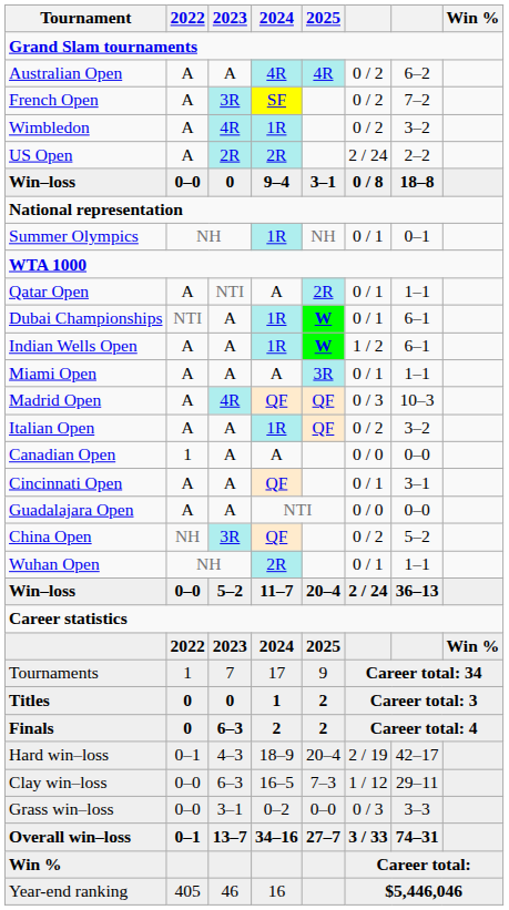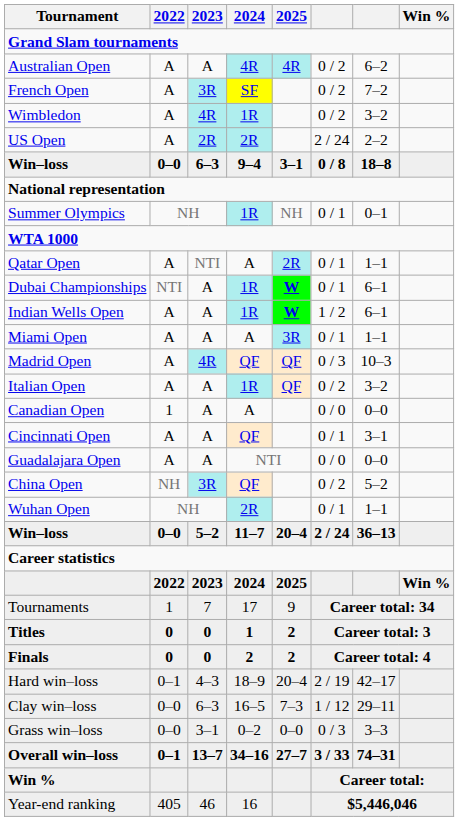 <table class=wikitable style=text-align:center>
 <tr>
 <th>Tournament</th>
 <th><a href='#'>2022</a></th>
 <th><a href='#'>2023</a></th>
 <th><a href='#'>2024</a></th>
 <th><a href='#'>2025</a></th>
 <th></th>
 <th></th>
 <th>Win %</th>
 </tr>
 <tr>
 <td colspan=8 style=text-align:left><strong><a href='#'>Grand Slam tournaments</a></strong></td>
 </tr>
 <tr>
 <td style=text-align:left><a href='#'>Australian Open</a></td>
 <td>A</td>
 <td>A</td>
 <td style=background:#afeeee><a href='#'>4R</a></td>
 <td style=background:#afeeee><a href='#'>4R</a></td>
 <td>0 / 2</td>
 <td>6–2</td>
 <td></td>
 </tr>
 <tr>
 <td style=text-align:left><a href='#'>French Open</a></td>
 <td>A</td>
 <td style=background:#afeeee><a href='#'>3R</a></td>
 <td style=background:yellow><a href='#'>SF</a></td>
 <td></td>
 <td>0 / 2</td>
 <td>7–2</td>
 <td></td>
 </tr>
 <tr>
 <td style=text-align:left><a href='#'>Wimbledon</a></td>
 <td>A</td>
 <td style=background:#afeeee><a href='#'>4R</a></td>
 <td style=background:#afeeee><a href='#'>1R</a></td>
 <td></td>
 <td>0 / 2</td>
 <td>3–2</td>
 <td></td>
 </tr>
 <tr>
 <td style=text-align:left><a href='#'>US Open</a></td>
 <td>A</td>
 <td style=background:#afeeee><a href='#'>2R</a></td>
 <td style=background:#afeeee><a href='#'>2R</a></td>
 <td></td>
 <td>2 / 24</td>
 <td>2–2</td>
 <td></td>
 </tr>
 <tr style=background:#efefef;font-weight:bold>
 <td style=text-align:left>Win–loss</td>
 <td>0–0</td>
-<td>0</td>
+<td>6–3</td>
 <td>9–4</td>
 <td>3–1</td>
 <td>0 / 8</td>
 <td>18–8</td>
 <td></td>
 </tr>
 <tr>
 <td colspan=8 style=text-align:left><strong>National representation</strong></td>
 </tr>
 <tr>
 <td style=text-align:left><a href='#'>Summer Olympics</a></td>
 <td colspan=2 style=color:#767676>NH</td>
 <td style=background:#afeeee><a href='#'>1R</a></td>
 <td style=color:#767676>NH</td>
 <td>0 / 1</td>
 <td>0–1</td>
 <td></td>
 </tr>
 <tr>
 <td colspan=8 style=text-align:left><strong><a href='#'>WTA 1000</a></strong></td>
 </tr>
 <tr>
 <td style=text-align:left><a href='#'>Qatar Open</a></td>
 <td>A</td>
 <td style=color:#767676>NTI</td>
 <td>A</td>
 <td style=background:#afeeee><a href='#'>2R</a></td>
 <td>0 / 1</td>
 <td>1–1</td>
 <td></td>
 </tr>
 <tr>
 <td style=text-align:left><a href='#'>Dubai Championships</a></td>
 <td style=color:#767676>NTI</td>
 <td>A</td>
 <td style=background:#afeeee><a href='#'>1R</a></td>
 <td style=background:lime><strong><a href='#'>W</a></strong></td>
 <td>0 / 1</td>
 <td>6–1</td>
 <td></td>
 </tr>
 <tr>
 <td style=text-align:left><a href='#'>Indian Wells Open</a></td>
 <td>A</td>
 <td>A</td>
 <td style=background:#afeeee><a href='#'>1R</a></td>
 <td style=background:lime><strong><a href='#'>W</a></strong></td>
 <td>1 / 2</td>
 <td>6–1</td>
 <td></td>
 </tr>
 <tr>
 <td style=text-align:left><a href='#'>Miami Open</a></td>
 <td>A</td>
 <td>A</td>
 <td>A</td>
 <td style=background:#afeeee><a href='#'>3R</a></td>
 <td>0 / 1</td>
 <td>1–1</td>
 <td></td>
 </tr>
 <tr>
 <td style=text-align:left><a href='#'>Madrid Open</a></td>
 <td>A</td>
 <td style=background:#afeeee><a href='#'>4R</a></td>
 <td style=background:#ffebcd><a href='#'>QF</a></td>
 <td style=background:#ffebcd><a href='#'>QF</a></td>
 <td>0 / 3</td>
 <td>10–3</td>
 <td></td>
 </tr>
 <tr>
 <td style=text-align:left><a href='#'>Italian Open</a></td>
 <td>A</td>
 <td>A</td>
 <td style=background:#afeeee><a href='#'>1R</a></td>
 <td style=background:#ffebcd><a href='#'>QF</a></td>
 <td>0 / 2</td>
 <td>3–2</td>
 <td></td>
 </tr>
 <tr>
 <td style=text-align:left><a href='#'>Canadian Open</a></td>
 <td>1</td>
 <td>A</td>
 <td>A</td>
 <td></td>
 <td>0 / 0</td>
 <td>0–0</td>
 <td></td>
 </tr>
 <tr>
 <td style=text-align:left><a href='#'>Cincinnati Open</a></td>
 <td>A</td>
 <td>A</td>
 <td style=background:#ffebcd><a href='#'>QF</a></td>
 <td></td>
 <td>0 / 1</td>
 <td>3–1</td>
 <td></td>
 </tr>
 <tr>
 <td style=text-align:left><a href='#'>Guadalajara Open</a></td>
 <td>A</td>
 <td>A</td>
 <td colspan=2 style=color:#767676>NTI</td>
 <td>0 / 0</td>
 <td>0–0</td>
 <td></td>
 </tr>
 <tr>
 <td style=text-align:left><a href='#'>China Open</a></td>
 <td style=color:#767676>NH</td>
 <td style=background:#afeeee><a href='#'>3R</a></td>
 <td style=background:#ffebcd><a href='#'>QF</a></td>
 <td></td>
 <td>0 / 2</td>
 <td>5–2</td>
 <td></td>
 </tr>
 <tr>
 <td style=text-align:left><a href='#'>Wuhan Open</a></td>
 <td colspan=2 style=color:#767676>NH</td>
 <td style=background:#afeeee><a href='#'>2R</a></td>
 <td></td>
 <td>0 / 1</td>
 <td>1–1</td>
 <td></td>
 </tr>
 <tr style=background:#efefef;font-weight:bold>
 <td style=text-align:left>Win–loss</td>
 <td>0–0</td>
 <td>5–2</td>
 <td>11–7</td>
 <td>20–4</td>
 <td>2 / 24</td>
 <td>36–13</td>
 <td></td>
 </tr>
 <tr>
 <td colspan=8 style=text-align:left><strong>Career statistics</strong></td>
 </tr>
 <tr style=background:#efefef;font-weight:bold>
 <td></td>
 <td>2022</td>
 <td>2023</td>
 <td>2024</td>
 <td>2025</td>
 <td></td>
 <td></td>
 <td>Win %</td>
 </tr>
 <tr style=background:#efefef>
 <td style=text-align:left>Tournaments</td>
 <td>1</td>
 <td>7</td>
 <td>17</td>
 <td>9</td>
 <td colspan=3><strong>Career total: 34</strong></td>
 </tr>
 <tr style=background:#efefef;font-weight:bold>
 <td style=text-align:left>Titles</td>
 <td>0</td>
 <td>0</td>
 <td>1</td>
 <td>2</td>
 <td colspan=3>Career total: 3</td>
 </tr>
 <tr style=background:#efefef;font-weight:bold>
 <td style=text-align:left>Finals</td>
 <td>0</td>
-<td>6–3</td>
+<td>0</td>
 <td>2</td>
 <td>2</td>
 <td colspan=3>Career total: 4</td>
 </tr>
 <tr style=background:#efefef>
 <td style=text-align:left>Hard win–loss</td>
 <td>0–1</td>
 <td>4–3</td>
 <td>18–9</td>
 <td>20–4</td>
 <td>2 / 19</td>
 <td>42–17</td>
 <td></td>
 </tr>
 <tr style=background:#efefef>
 <td style=text-align:left>Clay win–loss</td>
 <td>0–0</td>
 <td>6–3</td>
 <td>16–5</td>
 <td>7–3</td>
 <td>1 / 12</td>
 <td>29–11</td>
 <td></td>
 </tr>
 <tr style=background:#efefef>
 <td style=text-align:left>Grass win–loss</td>
 <td>0–0</td>
 <td>3–1</td>
 <td>0–2</td>
 <td>0–0</td>
 <td>0 / 3</td>
 <td>3–3</td>
 <td></td>
 </tr>
 <tr style=background:#efefef;font-weight:bold>
 <td style=text-align:left>Overall win–loss</td>
 <td>0–1</td>
 <td>13–7</td>
 <td>34–16</td>
 <td>27–7</td>
 <td>3 / 33</td>
 <td>74–31</td>
 <td></td>
 </tr>
 <tr style=background:#efefef;font-weight:bold>
 <td style=text-align:left>Win %</td>
 <td></td>
 <td></td>
 <td></td>
 <td></td>
 <td colspan=3>Career total: </td>
 </tr>
 <tr style=background:#efefef>
 <td style=text-align:left>Year-end ranking</td>
 <td>405</td>
 <td>46</td>
 <td>16</td>
 <td></td>
 <td colspan=3><strong>$5,446,046</strong></td>
 </tr>
 </table>
